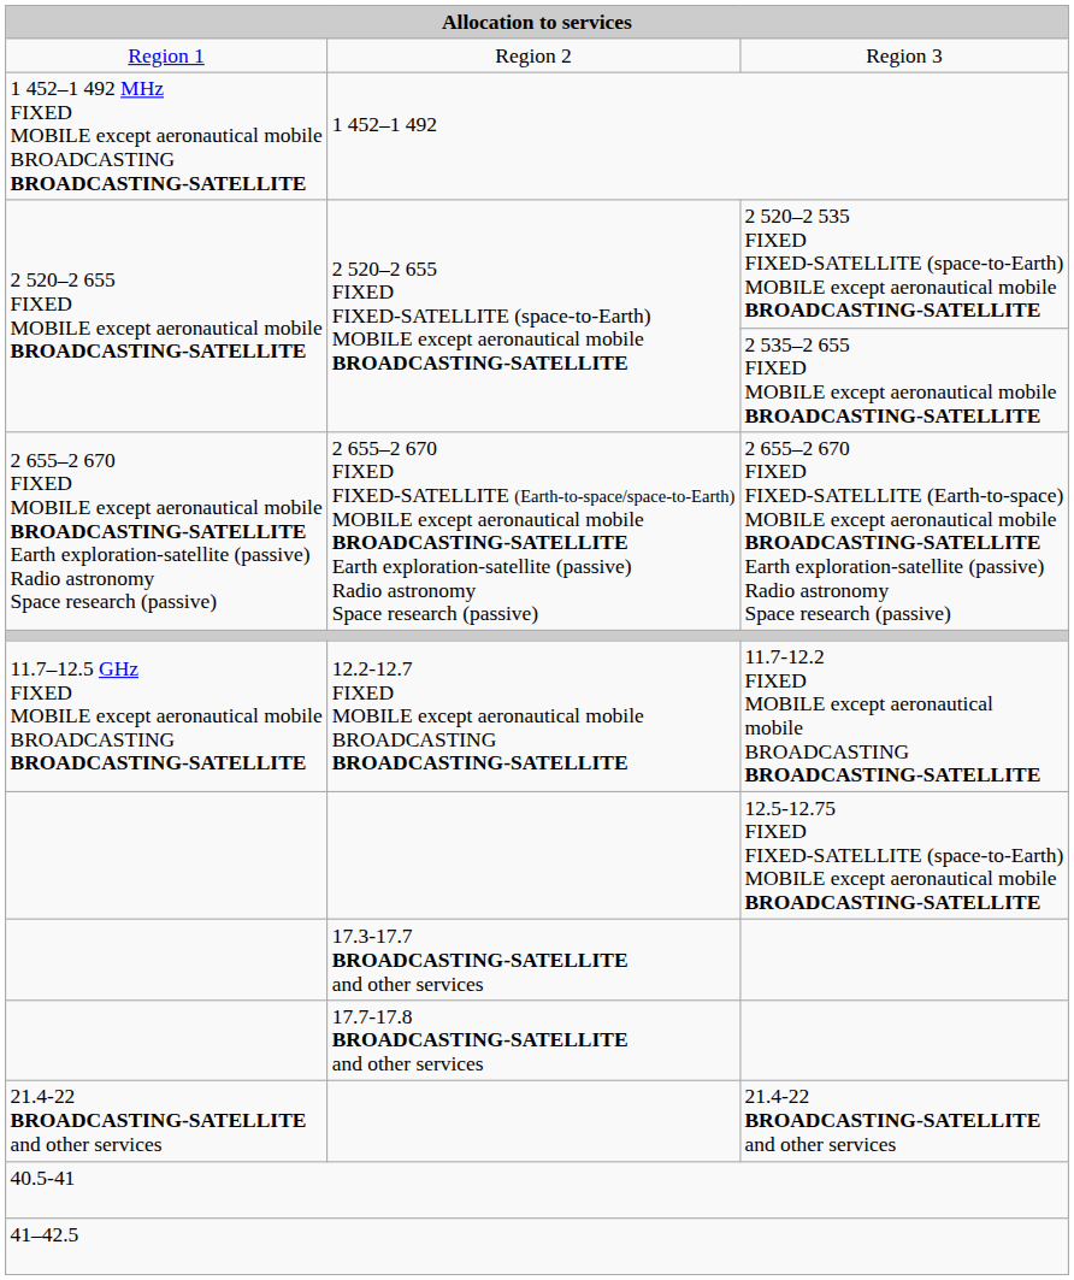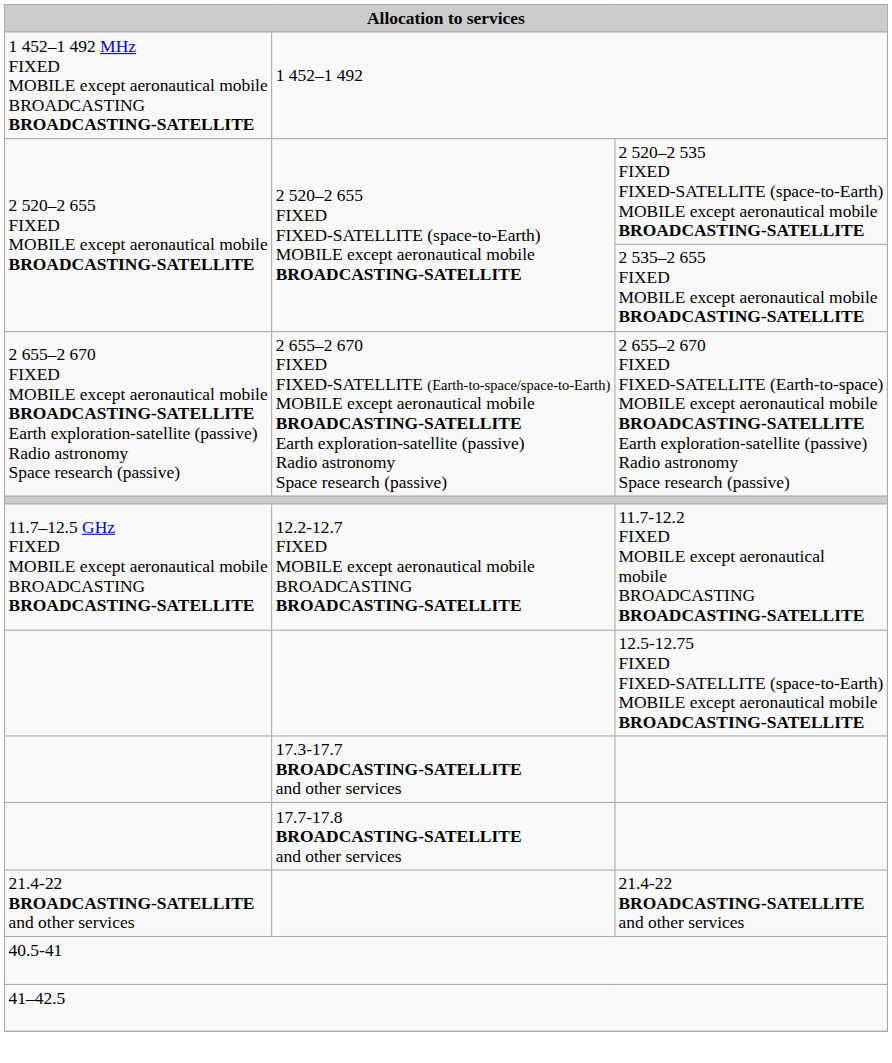 <table class=wikitable>
 <tr bgcolor="#CCCCCC" align="center">
 <td align="center" colspan="3"><strong>Allocation to services</strong></td>
-</tr>
-<tr align="center">
-<td>     <a href='#'>Region 1</a>     </td>
-<td>     Region 2     </td>
-<td>     Region 3     </td>
 </tr>
 <tr>
 <td>1 452–1 492 <a href='#'>MHz</a><br>FIXED <br>MOBILE except aeronautical mobile <br>BROADCASTING <br><strong>BROADCASTING-SATELLITE</strong></td>
 <td colspan="2">1 452–1 492<br><br></td>
 </tr>
 <tr>
 <td rowspan="2">2 520–2 655<br>FIXED <br>MOBILE except aeronautical mobile<br><strong>BROADCASTING-SATELLITE</strong></td>
 <td rowspan="2">2 520–2 655<br>FIXED<br>FIXED-SATELLITE (space-to-Earth)<br>MOBILE except aeronautical mobile <br><strong>BROADCASTING-SATELLITE </strong></td>
 <td>2 520–2 535<br>FIXED<br>FIXED-SATELLITE (space-to-Earth)<br>MOBILE except aeronautical mobile <br><strong>BROADCASTING-SATELLITE </strong></td>
 </tr>
 <tr>
 <td>2 535–2 655<br>FIXED<br>MOBILE except aeronautical mobile <br><strong>BROADCASTING-SATELLITE</strong></td>
 </tr>
 <tr>
 <td>2 655–2 670<br>FIXED<br>MOBILE except aeronautical mobile<br><strong>BROADCASTING-SATELLITE</strong> <br>Earth exploration-satellite (passive)<br>Radio astronomy <br>Space research (passive)</td>
 <td>2 655–2 670<br>FIXED<br>FIXED-SATELLITE <small>(Earth-to-space/space-to-Earth)</small><br>MOBILE except aeronautical mobile <br><strong>BROADCASTING-SATELLITE</strong> <br>Earth exploration-satellite (passive)<br>Radio astronomy <br>Space research (passive)</td>
 <td>2 655–2 670<br>FIXED<br>FIXED-SATELLITE (Earth-to-space)<br>MOBILE except aeronautical mobile<br><strong>BROADCASTING-SATELLITE</strong><br>Earth exploration-satellite (passive)<br>Radio astronomy<br>Space research (passive)</td>
 </tr>
 <tr bgcolor="#CCCCCC" align="center">
 <td align="center" colspan="3"></td>
 </tr>
 <tr>
 <td>11.7–12.5 <a href='#'>GHz</a><br>FIXED<br>MOBILE except aeronautical mobile<br>BROADCASTING <br><strong>BROADCASTING-SATELLITE</strong></td>
 <td>12.2-12.7<br>FIXED <br>MOBILE except aeronautical mobile <br>BROADCASTING <br><strong>BROADCASTING-SATELLITE</strong></td>
 <td>11.7-12.2<br>FIXED <br>MOBILE except aeronautical <br>mobile <br>BROADCASTING <br><strong>BROADCASTING-SATELLITE</strong></td>
 </tr>
 <tr>
 <td></td>
 <td></td>
 <td>12.5-12.75<br>FIXED<br>FIXED-SATELLITE (space-to-Earth)<br>MOBILE except aeronautical mobile<br><strong>BROADCASTING-SATELLITE</strong></td>
 </tr>
 <tr>
 <td></td>
 <td>17.3-17.7<br><strong>BROADCASTING-SATELLITE</strong><br>and other services</td>
 <td></td>
 </tr>
 <tr>
 <td></td>
 <td>17.7-17.8<br><strong>BROADCASTING-SATELLITE</strong><br>and other services</td>
 <td></td>
 </tr>
 <tr>
 <td>21.4-22<br><strong>BROADCASTING-SATELLITE</strong><br>and other services</td>
 <td></td>
 <td>21.4-22<br><strong>BROADCASTING-SATELLITE</strong><br>and other services</td>
 </tr>
 <tr>
 <td colspan="3">40.5-41<br><br></td>
 </tr>
 <tr>
 <td colspan="3">41–42.5<br><br></td>
 </tr>
 <tr>
 </tr>
 </table>
